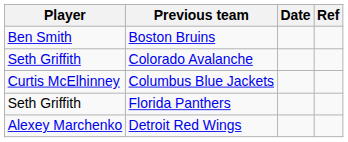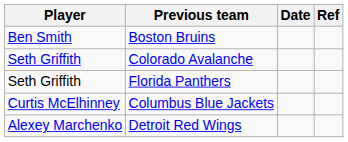 <table class="wikitable">
 <tr>
 <th>Player</th>
 <th>Previous team</th>
 <th>Date</th>
 <th>Ref</th>
 </tr>
 <tr>
 <td><a href='#'>Ben Smith</a></td>
 <td><a href='#'>Boston Bruins</a></td>
 <td></td>
 <td></td>
 </tr>
 <tr>
 <td><a href='#'>Seth Griffith</a></td>
 <td><a href='#'>Colorado Avalanche</a></td>
 <td></td>
 <td></td>
 </tr>
 <tr>
-<td><a href='#'>Curtis McElhinney</a></td>
-<td><a href='#'>Columbus Blue Jackets</a></td>
+<td>Seth Griffith</td>
+<td><a href='#'>Florida Panthers</a></td>
 <td></td>
 <td></td>
 </tr>
 <tr>
-<td>Seth Griffith</td>
-<td><a href='#'>Florida Panthers</a></td>
+<td><a href='#'>Curtis McElhinney</a></td>
+<td><a href='#'>Columbus Blue Jackets</a></td>
 <td></td>
 <td></td>
 </tr>
 <tr>
 <td><a href='#'>Alexey Marchenko</a></td>
 <td><a href='#'>Detroit Red Wings</a></td>
 <td></td>
 <td></td>
 </tr>
 </table>
